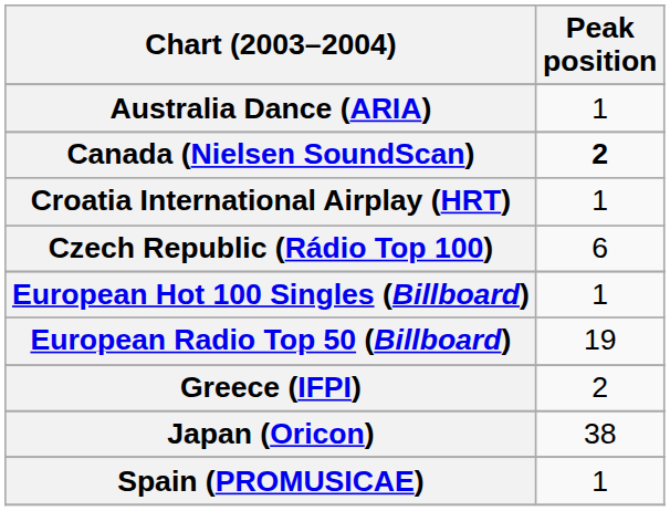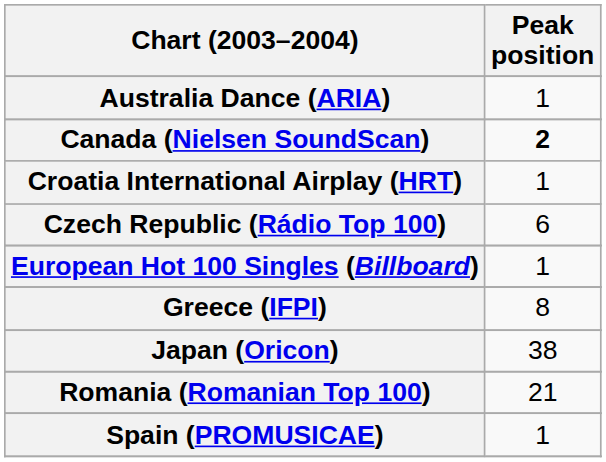 <table class="wikitable sortable plainrowheaders" style="text-align:center">
 <tr>
 <th scope="col">Chart (2003–2004)</th>
 <th scope="col">Peak<br>position</th>
 </tr>
 <tr>
 </tr>
 <tr>
 <th scope="row">Australia Dance (<a href='#'>ARIA</a>)</th>
 <td>1</td>
 </tr>
 <tr>
 </tr>
 <tr>
 </tr>
 <tr>
 </tr>
 <tr>
 <th scope="row">Canada (<a href='#'>Nielsen SoundScan</a>)</th>
 <td><strong>2</strong></td>
 </tr>
 <tr>
 <th scope="row">Croatia International Airplay (<a href='#'>HRT</a>)</th>
 <td>1</td>
 </tr>
 <tr>
 <th scope="row">Czech Republic (<a href='#'>Rádio Top 100</a>)</th>
 <td>6</td>
 </tr>
 <tr>
 </tr>
 <tr>
 <th scope="row"><a href='#'>European Hot 100 Singles</a> (<em><a href='#'>Billboard</a></em>)</th>
 <td>1</td>
 </tr>
 <tr>
-<th scope="row"><a href='#'>European Radio Top 50</a> (<em><a href='#'>Billboard</a></em>)</th>
-<td>19</td>
-</tr>
-<tr>
 </tr>
 <tr>
 </tr>
 <tr>
 </tr>
 <tr>
 <th scope="row">Greece (<a href='#'>IFPI</a>)</th>
-<td>2</td>
+<td>8</td>
 </tr>
 <tr>
 </tr>
 <tr>
 </tr>
 <tr>
 </tr>
 <tr>
 <th scope="row">Japan (<a href='#'>Oricon</a>)</th>
 <td>38</td>
 </tr>
 <tr>
 </tr>
 <tr>
 </tr>
 <tr>
 </tr>
 <tr>
+</tr>
+<tr>
+<th scope="row">Romania (<a href='#'>Romanian Top 100</a>)</th>
+<td>21</td>
 </tr>
 <tr>
 </tr>
 <tr>
 <th scope="row">Spain (<a href='#'>PROMUSICAE</a>)</th>
 <td>1</td>
 </tr>
 <tr>
 </tr>
 <tr>
 </tr>
 <tr>
 </tr>
 <tr>
 </tr>
 <tr>
 </tr>
 <tr>
 </tr>
 <tr>
 </tr>
 <tr>
 </tr>
 </table>
